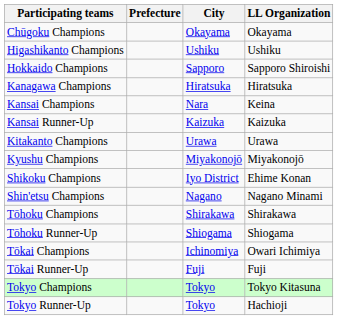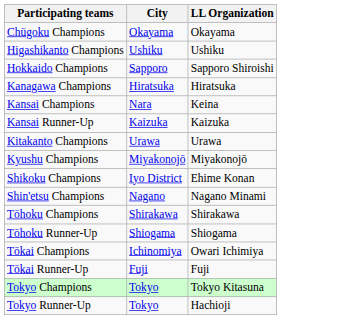 <table class="wikitable">
 <tr>
 <th>Participating teams</th>
-<th>Prefecture</th>
 <th>City</th>
 <th>LL Organization</th>
 </tr>
 <tr>
 <td><a href='#'>Chūgoku</a> Champions</td>
-<td><strong></strong></td>
 <td><a href='#'>Okayama</a></td>
 <td>Okayama</td>
 </tr>
 <tr>
 <td><a href='#'>Higashikanto</a> Champions</td>
-<td><strong></strong></td>
 <td><a href='#'>Ushiku</a></td>
 <td>Ushiku</td>
 </tr>
 <tr>
 <td><a href='#'>Hokkaido</a> Champions</td>
-<td><strong></strong></td>
 <td><a href='#'>Sapporo</a></td>
 <td>Sapporo Shiroishi</td>
 </tr>
 <tr>
 <td><a href='#'>Kanagawa</a> Champions</td>
-<td><strong></strong></td>
 <td><a href='#'>Hiratsuka</a></td>
 <td>Hiratsuka</td>
 </tr>
 <tr>
 <td><a href='#'>Kansai</a> Champions</td>
-<td><strong></strong></td>
 <td><a href='#'>Nara</a></td>
 <td>Keina</td>
 </tr>
 <tr>
 <td><a href='#'>Kansai</a> Runner-Up</td>
-<td><strong></strong></td>
 <td><a href='#'>Kaizuka</a></td>
 <td>Kaizuka</td>
 </tr>
 <tr>
 <td><a href='#'>Kitakanto</a> Champions</td>
-<td><strong></strong></td>
 <td><a href='#'>Urawa</a></td>
 <td>Urawa</td>
 </tr>
 <tr>
 <td><a href='#'>Kyushu</a> Champions</td>
-<td><strong></strong></td>
 <td><a href='#'>Miyakonojō</a></td>
 <td>Miyakonojō</td>
 </tr>
 <tr>
 <td><a href='#'>Shikoku</a> Champions</td>
-<td><strong></strong></td>
 <td><a href='#'>Iyo District</a></td>
 <td>Ehime Konan</td>
 </tr>
 <tr>
 <td><a href='#'>Shin'etsu</a> Champions</td>
-<td><strong></strong></td>
 <td><a href='#'>Nagano</a></td>
 <td>Nagano Minami</td>
 </tr>
 <tr>
 <td><a href='#'>Tōhoku</a> Champions</td>
-<td><strong></strong></td>
 <td><a href='#'>Shirakawa</a></td>
 <td>Shirakawa</td>
 </tr>
 <tr>
 <td><a href='#'>Tōhoku</a> Runner-Up</td>
-<td><strong></strong></td>
 <td><a href='#'>Shiogama</a></td>
 <td>Shiogama</td>
 </tr>
 <tr>
 <td><a href='#'>Tōkai</a> Champions</td>
-<td><strong></strong></td>
 <td><a href='#'>Ichinomiya</a></td>
 <td>Owari Ichimiya</td>
 </tr>
 <tr>
 <td><a href='#'>Tōkai</a> Runner-Up</td>
-<td><strong></strong></td>
 <td><a href='#'>Fuji</a></td>
 <td>Fuji</td>
 </tr>
 <tr bgcolor=ccffcc>
 <td><a href='#'>Tokyo</a> Champions</td>
-<td><strong></strong></td>
 <td><a href='#'>Tokyo</a></td>
 <td>Tokyo Kitasuna</td>
 </tr>
 <tr>
 <td><a href='#'>Tokyo</a> Runner-Up</td>
-<td><strong></strong></td>
 <td><a href='#'>Tokyo</a></td>
 <td>Hachioji</td>
 </tr>
 </table>
